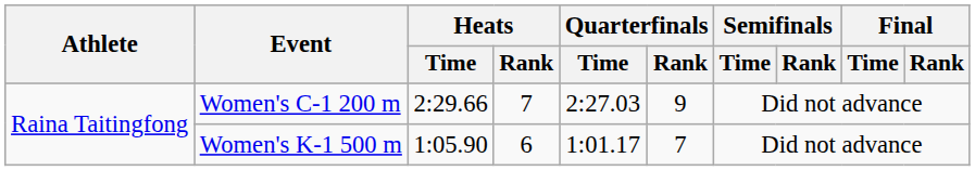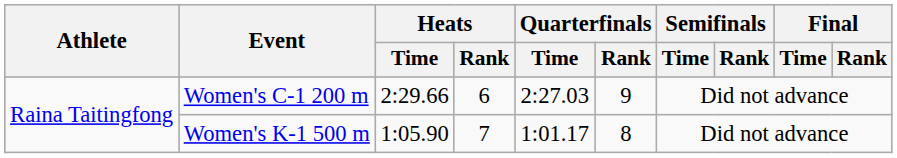 <table class=wikitable style="font-size:90%">
 <tr>
 <th rowspan="2">Athlete</th>
 <th rowspan="2">Event</th>
 <th colspan=2>Heats</th>
 <th colspan=2>Quarterfinals</th>
 <th colspan=2>Semifinals</th>
 <th colspan=2>Final</th>
 </tr>
 <tr style="font-size:95%">
 <th>Time</th>
 <th>Rank</th>
 <th>Time</th>
 <th>Rank</th>
 <th>Time</th>
 <th>Rank</th>
 <th>Time</th>
 <th>Rank</th>
 </tr>
 <tr align=center>
 <td align=left rowspan=2><a href='#'>Raina Taitingfong</a></td>
 <td align=left><a href='#'>Women's C-1 200 m</a></td>
 <td>2:29.66</td>
-<td>7</td>
+<td>6</td>
 <td>2:27.03</td>
 <td>9</td>
 <td colspan="4">Did not advance</td>
 </tr>
 <tr align=center>
 <td align=left><a href='#'>Women's K-1 500 m</a></td>
 <td>1:05.90</td>
-<td>6</td>
+<td>7</td>
 <td>1:01.17</td>
-<td>7</td>
+<td>8</td>
 <td colspan="4">Did not advance</td>
 </tr>
 </table>
